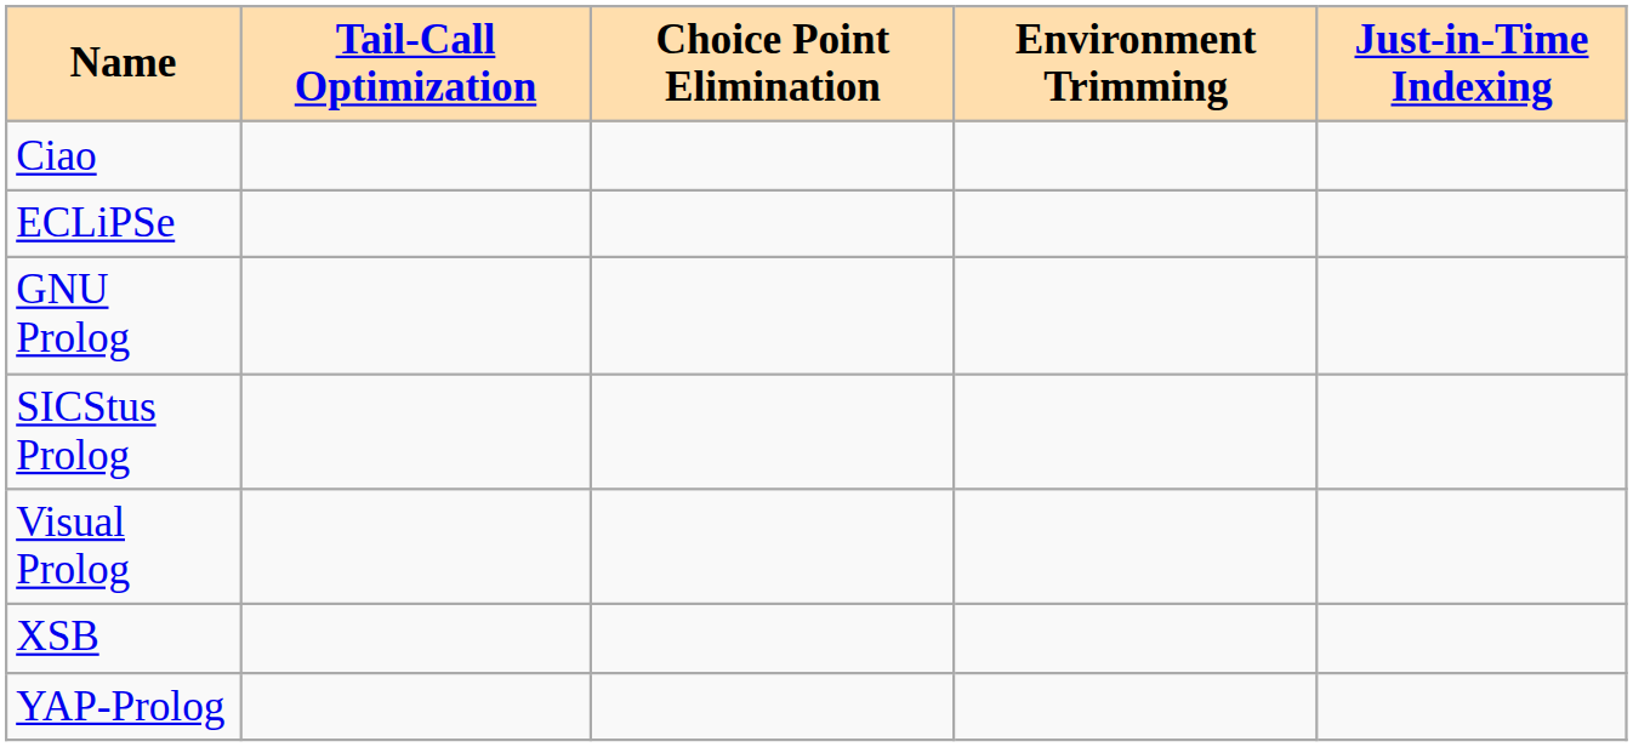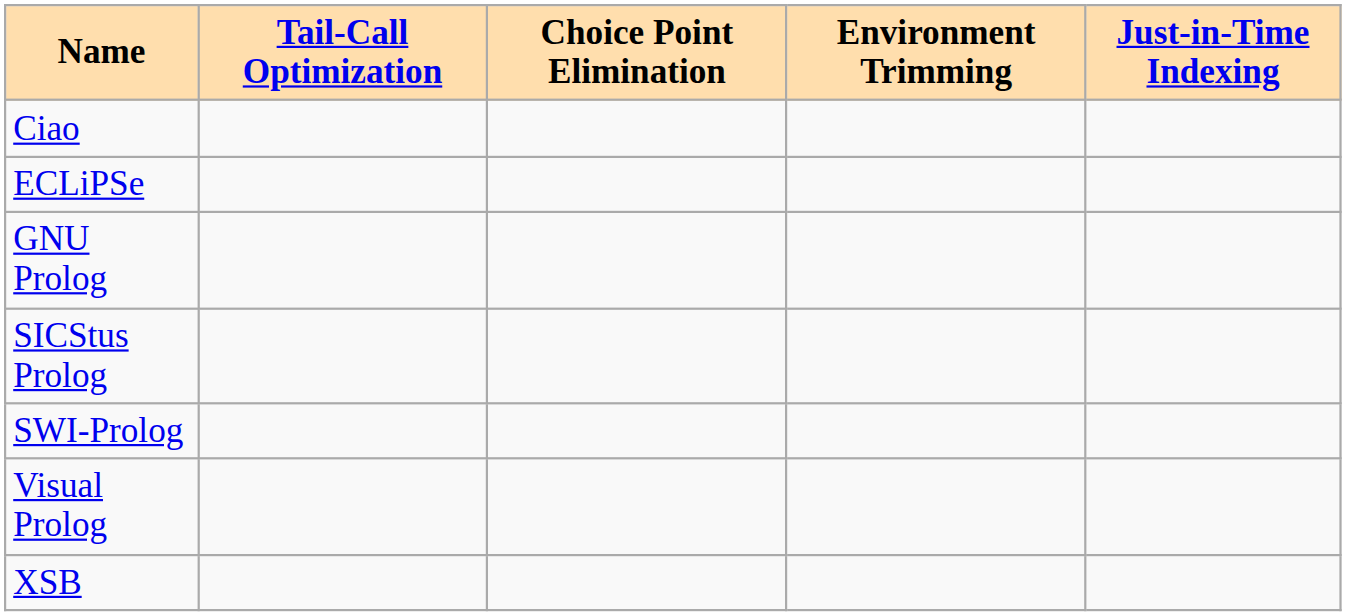 <table class="wikitable">
 <tr>
 <th style="background:#ffdead;">Name</th>
 <th style="background:#ffdead;"><a href='#'>Tail-Call Optimization</a></th>
 <th style="background:#ffdead;">Choice Point Elimination</th>
 <th style="background:#ffdead;">Environment Trimming</th>
 <th style="background:#ffdead;"><a href='#'>Just-in-Time Indexing</a></th>
 </tr>
 <tr>
 <td><a href='#'>Ciao</a></td>
 <td></td>
 <td></td>
 <td></td>
 <td></td>
 </tr>
 <tr>
 <td><a href='#'>ECLiPSe</a></td>
 <td></td>
 <td></td>
 <td></td>
 <td></td>
 </tr>
 <tr>
 <td><a href='#'>GNU Prolog</a></td>
 <td></td>
 <td></td>
 <td></td>
 <td></td>
 </tr>
 <tr>
 <td><a href='#'>SICStus Prolog</a></td>
 <td></td>
 <td></td>
 <td></td>
 <td></td>
 </tr>
 <tr>
+<td><a href='#'>SWI-Prolog</a></td>
+<td></td>
+<td></td>
+<td></td>
+<td></td>
+</tr>
+<tr>
 <td><a href='#'>Visual Prolog</a></td>
 <td></td>
 <td></td>
 <td></td>
 <td></td>
 </tr>
 <tr>
 <td><a href='#'>XSB</a></td>
 <td></td>
 <td></td>
 <td></td>
 <td></td>
 </tr>
-<tr>
-<td><a href='#'>YAP-Prolog</a></td>
-<td></td>
-<td></td>
-<td></td>
-<td></td>
-</tr>
 </table>
